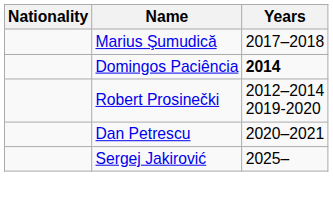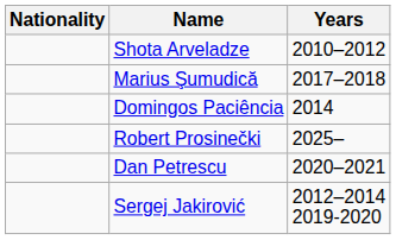 <table class="wikitable">
 <tr>
 <th>Nationality</th>
 <th>Name</th>
 <th>Years</th>
+</tr>
+<tr>
+<td></td>
+<td><a href='#'>Shota Arveladze</a></td>
+<td>2010–2012</td>
 </tr>
 <tr>
 <td></td>
 <td><a href='#'>Marius Şumudică</a></td>
 <td>2017–2018</td>
 </tr>
 <tr>
 <td></td>
 <td><a href='#'>Domingos Paciência</a></td>
-<td><strong>2014</strong></td>
+<td>2014</td>
 </tr>
 <tr>
 <td></td>
 <td><a href='#'>Robert Prosinečki</a></td>
-<td>2012–2014<br>2019-2020</td>
+<td>2025–</td>
 </tr>
 <tr>
 <td></td>
 <td><a href='#'>Dan Petrescu</a></td>
 <td>2020–2021</td>
 </tr>
 <tr>
 <td></td>
 <td><a href='#'>Sergej Jakirović</a></td>
-<td>2025–</td>
+<td>2012–2014<br>2019-2020</td>
 </tr>
 </table>
